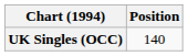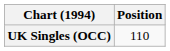 <table class="wikitable plainrowheaders" style="text-align:center">
 <tr>
 <th scope="col">Chart (1994)</th>
 <th scope="col">Position</th>
 </tr>
 <tr>
 <th scope="row">UK Singles (OCC)</th>
-<td>140</td>
+<td>110</td>
 </tr>
 </table>
